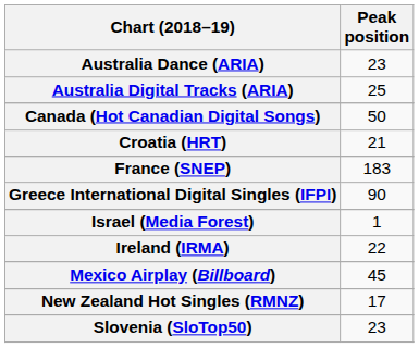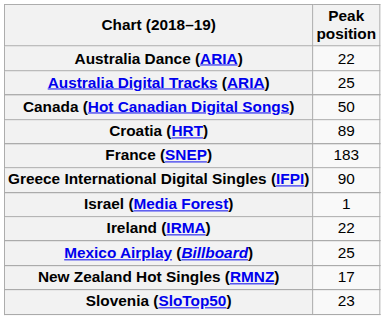 <table class="wikitable sortable plainrowheaders" style="text-align:center">
 <tr>
 <th scope="col">Chart (2018–19)</th>
 <th scope="col">Peak<br>position</th>
 </tr>
 <tr>
 <th scope="row">Australia Dance (<a href='#'>ARIA</a>)</th>
-<td>23</td>
+<td>22</td>
 </tr>
 <tr>
 <th scope="row"><a href='#'>Australia Digital Tracks</a> (<a href='#'>ARIA</a>)</th>
 <td>25</td>
 </tr>
 <tr>
 </tr>
 <tr>
 </tr>
 <tr>
 <th scope="row">Canada (<a href='#'>Hot Canadian Digital Songs</a>)</th>
 <td>50</td>
 </tr>
 <tr>
 <th scope="row">Croatia (<a href='#'>HRT</a>)</th>
-<td>21</td>
+<td>89</td>
 </tr>
 <tr>
 </tr>
 <tr>
 <th scope="row">France (<a href='#'>SNEP</a>)</th>
 <td>183</td>
 </tr>
 <tr>
 <th scope="row">Greece International Digital Singles (<a href='#'>IFPI</a>)</th>
 <td>90</td>
 </tr>
 <tr>
 </tr>
 <tr>
 <th scope="row">Israel (<a href='#'>Media Forest</a>)</th>
 <td>1</td>
 </tr>
 <tr>
 <th scope="row">Ireland (<a href='#'>IRMA</a>)</th>
 <td>22</td>
 </tr>
 <tr>
 </tr>
 <tr>
 <th scope="row"><a href='#'>Mexico Airplay</a> (<em><a href='#'>Billboard</a></em>)</th>
-<td>45</td>
+<td>25</td>
 </tr>
 <tr>
 </tr>
 <tr>
 </tr>
 <tr>
 <th scope="row">New Zealand Hot Singles (<a href='#'>RMNZ</a>)</th>
 <td>17</td>
 </tr>
 <tr>
 </tr>
 <tr>
 </tr>
 <tr>
 <th scope="row">Slovenia (<a href='#'>SloTop50</a>)</th>
 <td>23</td>
 </tr>
 <tr>
 </tr>
 <tr>
 </tr>
 <tr>
 </tr>
 <tr>
 </tr>
 <tr>
 </tr>
 </table>
